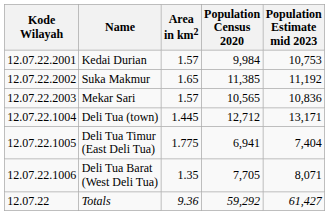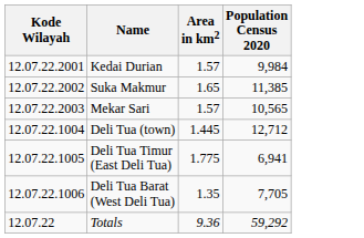 <table class="sortable wikitable">
 <tr>
 <th>Kode<br>Wilayah</th>
 <th>Name</th>
 <th>Area <br> in km<sup>2</sup></th>
 <th>Population<br>Census<br>2020</th>
-<th>Population<br>Estimate<br>mid 2023</th>
 </tr>
 <tr>
 <td>12.07.22.2001</td>
 <td>Kedai Durian</td>
 <td align="right">1.57</td>
 <td align="right">9,984</td>
-<td align="right">10,753</td>
 </tr>
 <tr>
 <td>12.07.22.2002</td>
 <td>Suka Makmur</td>
 <td align="right">1.65</td>
 <td align="right">11,385</td>
-<td align="right">11,192</td>
 </tr>
 <tr>
 <td>12.07.22.2003</td>
 <td>Mekar Sari</td>
 <td align="right">1.57</td>
 <td align="right">10,565</td>
-<td align="right">10,836</td>
 </tr>
 <tr>
 <td>12.07.22.1004</td>
 <td>Deli Tua (town)</td>
 <td align="right">1.445</td>
 <td align="right">12,712</td>
-<td align="right">13,171</td>
 </tr>
 <tr>
 <td>12.07.22.1005</td>
 <td>Deli Tua Timur<br>(East Deli Tua)</td>
 <td align="right">1.775</td>
 <td align="right">6,941</td>
-<td align="right">7,404</td>
 </tr>
 <tr>
 <td>12.07.22.1006</td>
 <td>Deli Tua Barat<br>(West Deli Tua)</td>
 <td align="right">1.35</td>
 <td align="right">7,705</td>
-<td align="right">8,071</td>
 </tr>
 <tr>
 <td>12.07.22</td>
 <td><em>Totals</em></td>
 <td align="right"><em>9.36</em></td>
 <td align="right"><em>59,292</em></td>
-<td align="right"><em>61,427</em></td>
 </tr>
 </table>
